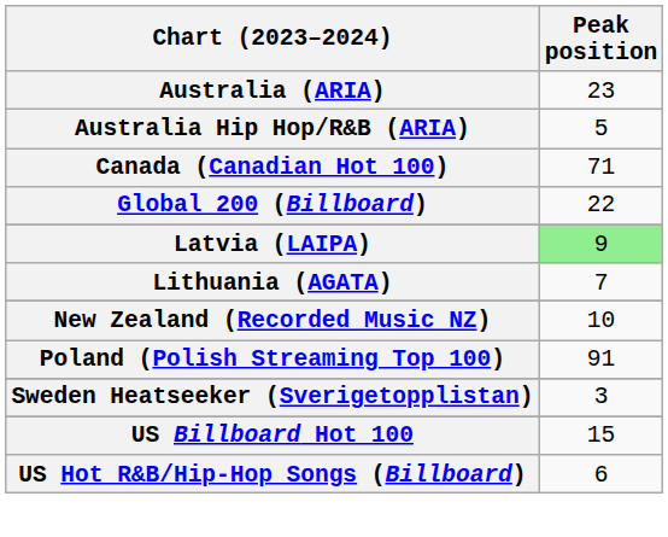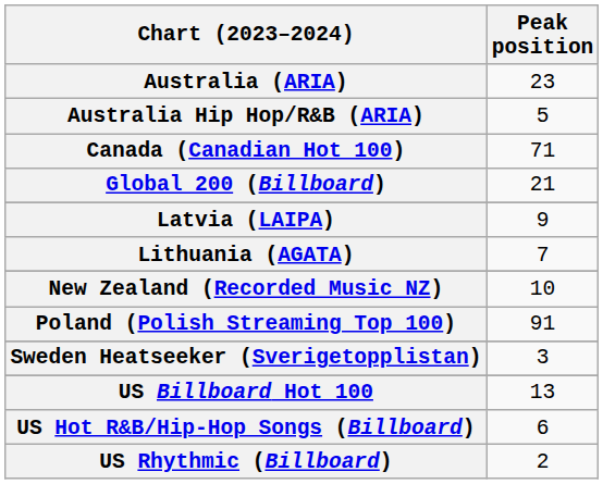 <table class="wikitable sortable plainrowheaders" style="text-align:center">
 <tr>
 <th scope="col">Chart (2023–2024)</th>
 <th scope="col">Peak<br>position</th>
 </tr>
 <tr>
 <th scope="row">Australia (<a href='#'>ARIA</a>)</th>
 <td>23</td>
 </tr>
 <tr>
 <th scope="row">Australia Hip Hop/R&B (<a href='#'>ARIA</a>)</th>
 <td>5</td>
 </tr>
 <tr>
 <th scope="row">Canada (<a href='#'>Canadian Hot 100</a>)</th>
 <td>71</td>
 </tr>
 <tr>
 <th scope="row"><a href='#'>Global 200</a> (<em><a href='#'>Billboard</a></em>)</th>
-<td>22</td>
+<td>21</td>
 </tr>
 <tr>
 </tr>
 <tr>
 <th scope="row">Latvia (<a href='#'>LAIPA</a>)</th>
-<td style="background: lightgreen;">9</td>
+<td>9</td>
 </tr>
 <tr>
 <th scope="row">Lithuania (<a href='#'>AGATA</a>)</th>
 <td>7</td>
 </tr>
 <tr>
 </tr>
 <tr>
 <th scope="row">New Zealand (<a href='#'>Recorded Music NZ</a>)</th>
 <td>10</td>
 </tr>
 <tr>
 <th scope="row">Poland (<a href='#'>Polish Streaming Top 100</a>)</th>
 <td>91</td>
 </tr>
 <tr>
 </tr>
 <tr>
 </tr>
 <tr>
 <th scope="row">Sweden Heatseeker (<a href='#'>Sverigetopplistan</a>)</th>
 <td>3</td>
 </tr>
 <tr>
 </tr>
 <tr>
 </tr>
 <tr>
 </tr>
 <tr>
 <th scope="row">US <a href='#'><em>Billboard</em> Hot 100</a></th>
-<td>15</td>
+<td>13</td>
 </tr>
 <tr>
 <th scope="row">US <a href='#'>Hot R&B/Hip-Hop Songs</a> (<em><a href='#'>Billboard</a></em>)</th>
 <td>6</td>
 </tr>
+<tr>
+<th scope="row">US <a href='#'>Rhythmic</a> (<em><a href='#'>Billboard</a></em>)</th>
+<td>2</td>
+</tr>
 </table>
